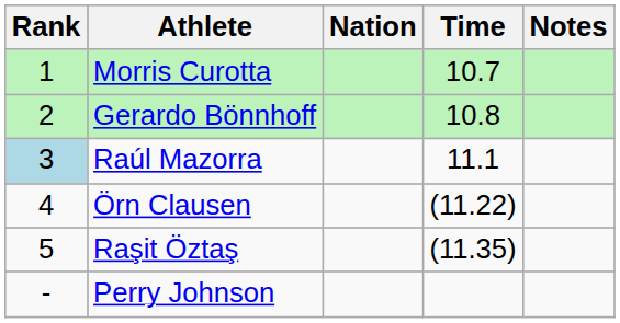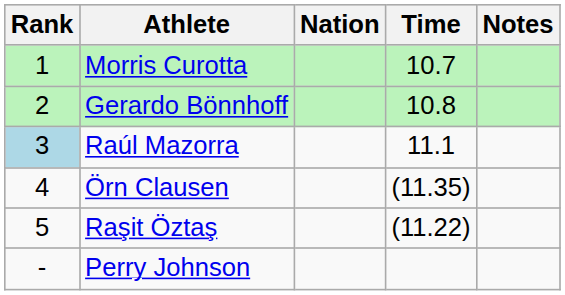 <table class="wikitable sortable" style="text-align:center">
 <tr>
 <th>Rank</th>
 <th>Athlete</th>
 <th>Nation</th>
 <th>Time</th>
 <th>Notes</th>
 </tr>
 <tr bgcolor=#bbf3bb>
 <td>1</td>
 <td align=left><a href='#'>Morris Curotta</a></td>
 <td align=left></td>
 <td>10.7</td>
 <td></td>
 </tr>
 <tr bgcolor=#bbf3bb>
 <td>2</td>
 <td align=left><a href='#'>Gerardo Bönnhoff</a></td>
 <td align=left></td>
 <td>10.8</td>
 <td></td>
 </tr>
 <tr>
 <td style="background: lightblue;">3</td>
 <td align=left><a href='#'>Raúl Mazorra</a></td>
 <td align=left></td>
 <td>11.1</td>
 <td></td>
 </tr>
 <tr>
 <td>4</td>
 <td align=left><a href='#'>Örn Clausen</a></td>
 <td align=left></td>
-<td>(11.22)</td>
+<td>(11.35)</td>
 <td></td>
 </tr>
 <tr>
 <td>5</td>
 <td align=left><a href='#'>Raşit Öztaş</a></td>
 <td align=left></td>
-<td>(11.35)</td>
+<td>(11.22)</td>
 <td></td>
 </tr>
 <tr>
 <td data-sort-value=6>-</td>
 <td align=left><a href='#'>Perry Johnson</a></td>
 <td align=left></td>
 <td></td>
 <td></td>
 </tr>
 </table>
